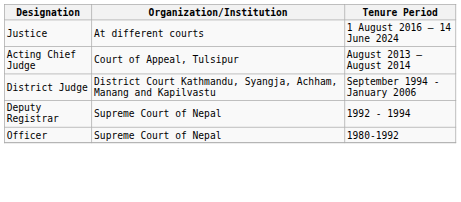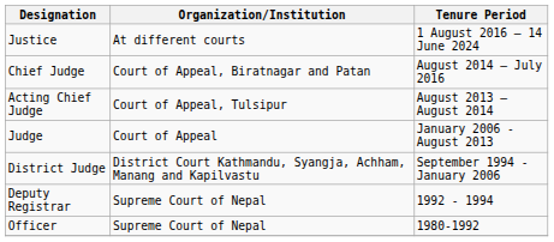 <table class="wikitable">
 <tr>
 <th>Designation</th>
 <th>Organization/Institution</th>
 <th>Tenure Period</th>
 </tr>
 <tr>
 <td>Justice</td>
 <td>At different courts</td>
 <td>1 August 2016 – 14 June 2024</td>
 </tr>
 <tr>
+<td>Chief Judge</td>
+<td>Court of Appeal, Biratnagar and Patan</td>
+<td>August 2014 – July 2016</td>
+</tr>
+<tr>
 <td>Acting Chief Judge</td>
 <td>Court of Appeal, Tulsipur</td>
 <td>August 2013 – August 2014</td>
+</tr>
+<tr>
+<td>Judge</td>
+<td>Court of Appeal</td>
+<td>January 2006 - August 2013</td>
 </tr>
 <tr>
 <td>District Judge</td>
 <td>District Court Kathmandu, Syangja, Achham, Manang and Kapilvastu</td>
 <td>September 1994 - January 2006</td>
 </tr>
 <tr>
 <td>Deputy Registrar</td>
 <td>Supreme Court of Nepal</td>
 <td>1992 - 1994</td>
 </tr>
 <tr>
 <td>Officer</td>
 <td>Supreme Court of Nepal</td>
 <td>1980-1992</td>
 </tr>
 <tr>
 </tr>
 </table>
